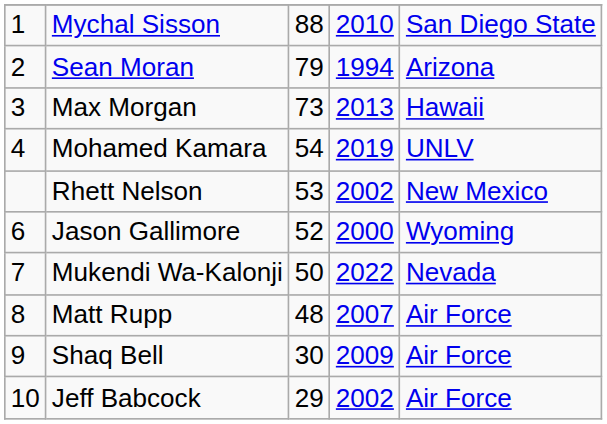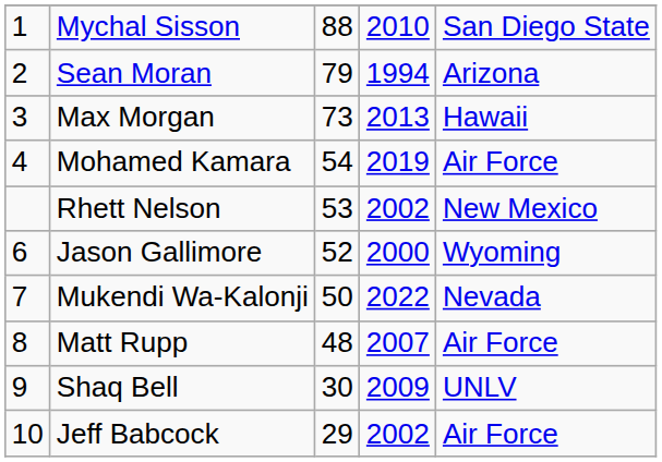 <table class="wikitable">
 <tr>
 </tr>
 <tr>
 <td>1</td>
 <td><a href='#'>Mychal Sisson</a></td>
 <td>88</td>
 <td><a href='#'>2010</a></td>
 <td><a href='#'>San Diego State</a></td>
 </tr>
 <tr>
 <td>2</td>
 <td><a href='#'>Sean Moran</a></td>
 <td>79</td>
 <td><a href='#'>1994</a></td>
 <td><a href='#'>Arizona</a></td>
 </tr>
 <tr>
 <td>3</td>
 <td>Max Morgan</td>
 <td>73</td>
 <td><a href='#'>2013</a></td>
 <td><a href='#'>Hawaii</a></td>
 </tr>
 <tr>
 <td>4</td>
 <td>Mohamed Kamara</td>
 <td>54</td>
 <td><a href='#'>2019</a></td>
-<td><a href='#'>UNLV</a></td>
+<td><a href='#'>Air Force</a></td>
 </tr>
 <tr>
 <td></td>
 <td>Rhett Nelson</td>
 <td>53</td>
 <td><a href='#'>2002</a></td>
 <td><a href='#'>New Mexico</a></td>
 </tr>
 <tr>
 <td>6</td>
 <td>Jason Gallimore</td>
 <td>52</td>
 <td><a href='#'>2000</a></td>
 <td><a href='#'>Wyoming</a></td>
 </tr>
 <tr>
 <td>7</td>
 <td>Mukendi Wa-Kalonji</td>
 <td>50</td>
 <td><a href='#'>2022</a></td>
 <td><a href='#'>Nevada</a></td>
 </tr>
 <tr>
 <td>8</td>
 <td>Matt Rupp</td>
 <td>48</td>
 <td><a href='#'>2007</a></td>
 <td><a href='#'>Air Force</a></td>
 </tr>
 <tr>
 <td>9</td>
 <td>Shaq Bell</td>
 <td>30</td>
 <td><a href='#'>2009</a></td>
-<td><a href='#'>Air Force</a></td>
+<td><a href='#'>UNLV</a></td>
 </tr>
 <tr>
 <td>10</td>
 <td>Jeff Babcock</td>
 <td>29</td>
 <td><a href='#'>2002</a></td>
 <td><a href='#'>Air Force</a></td>
 </tr>
 </table>
